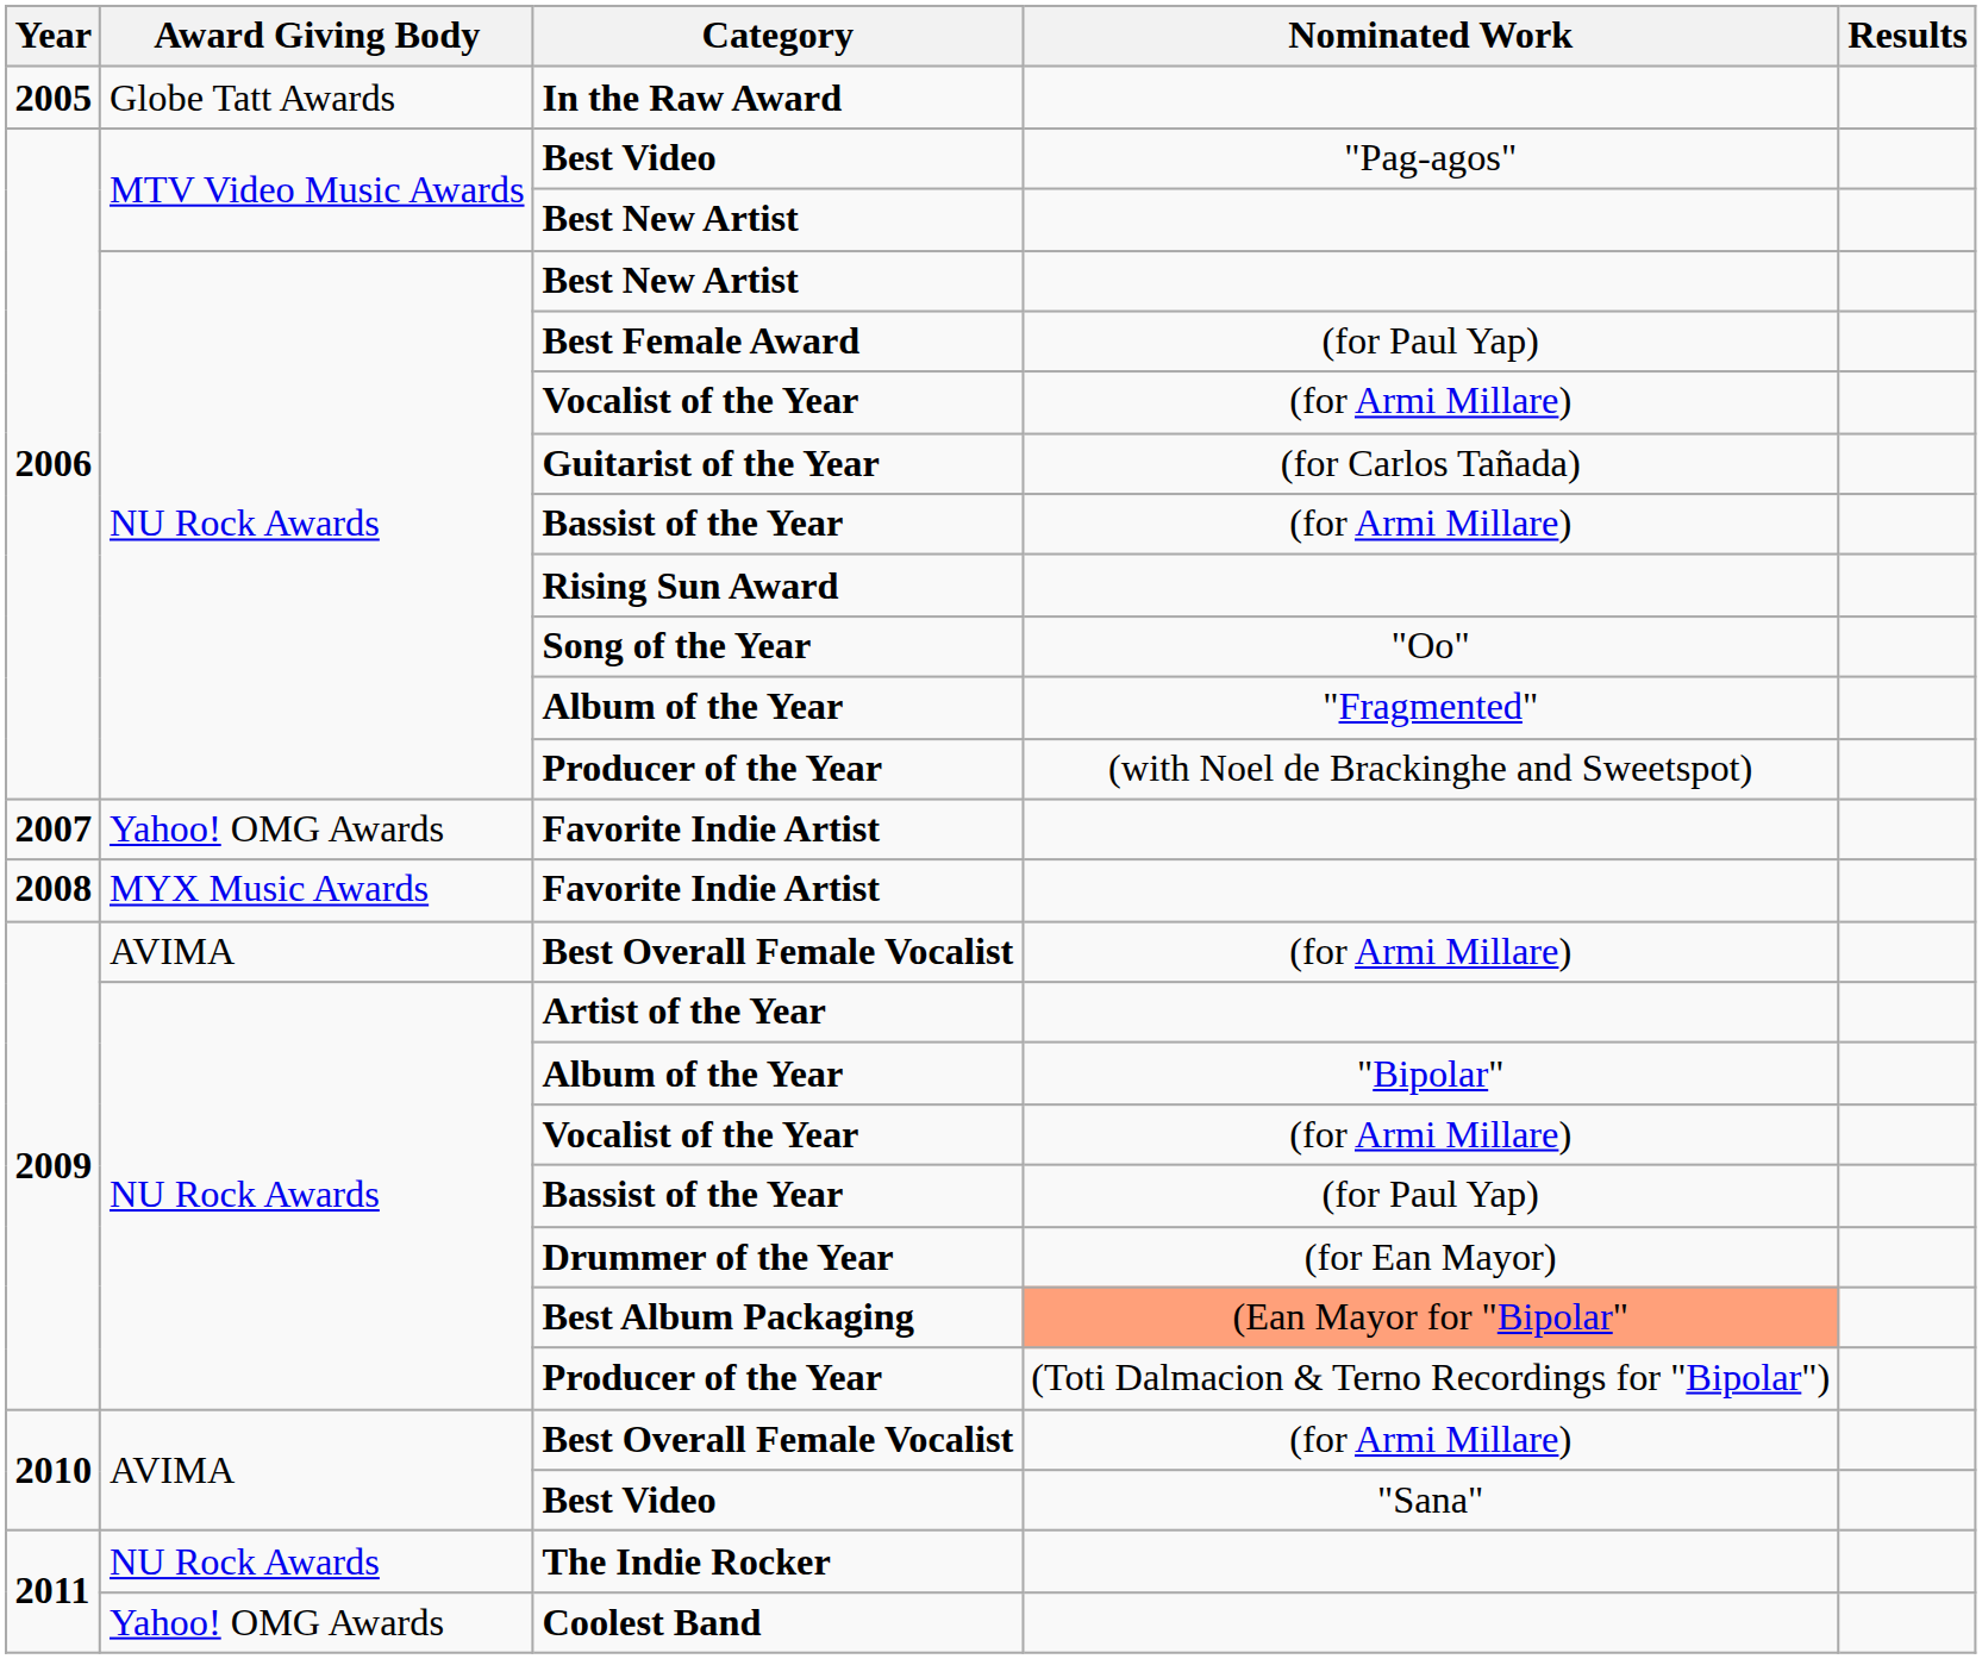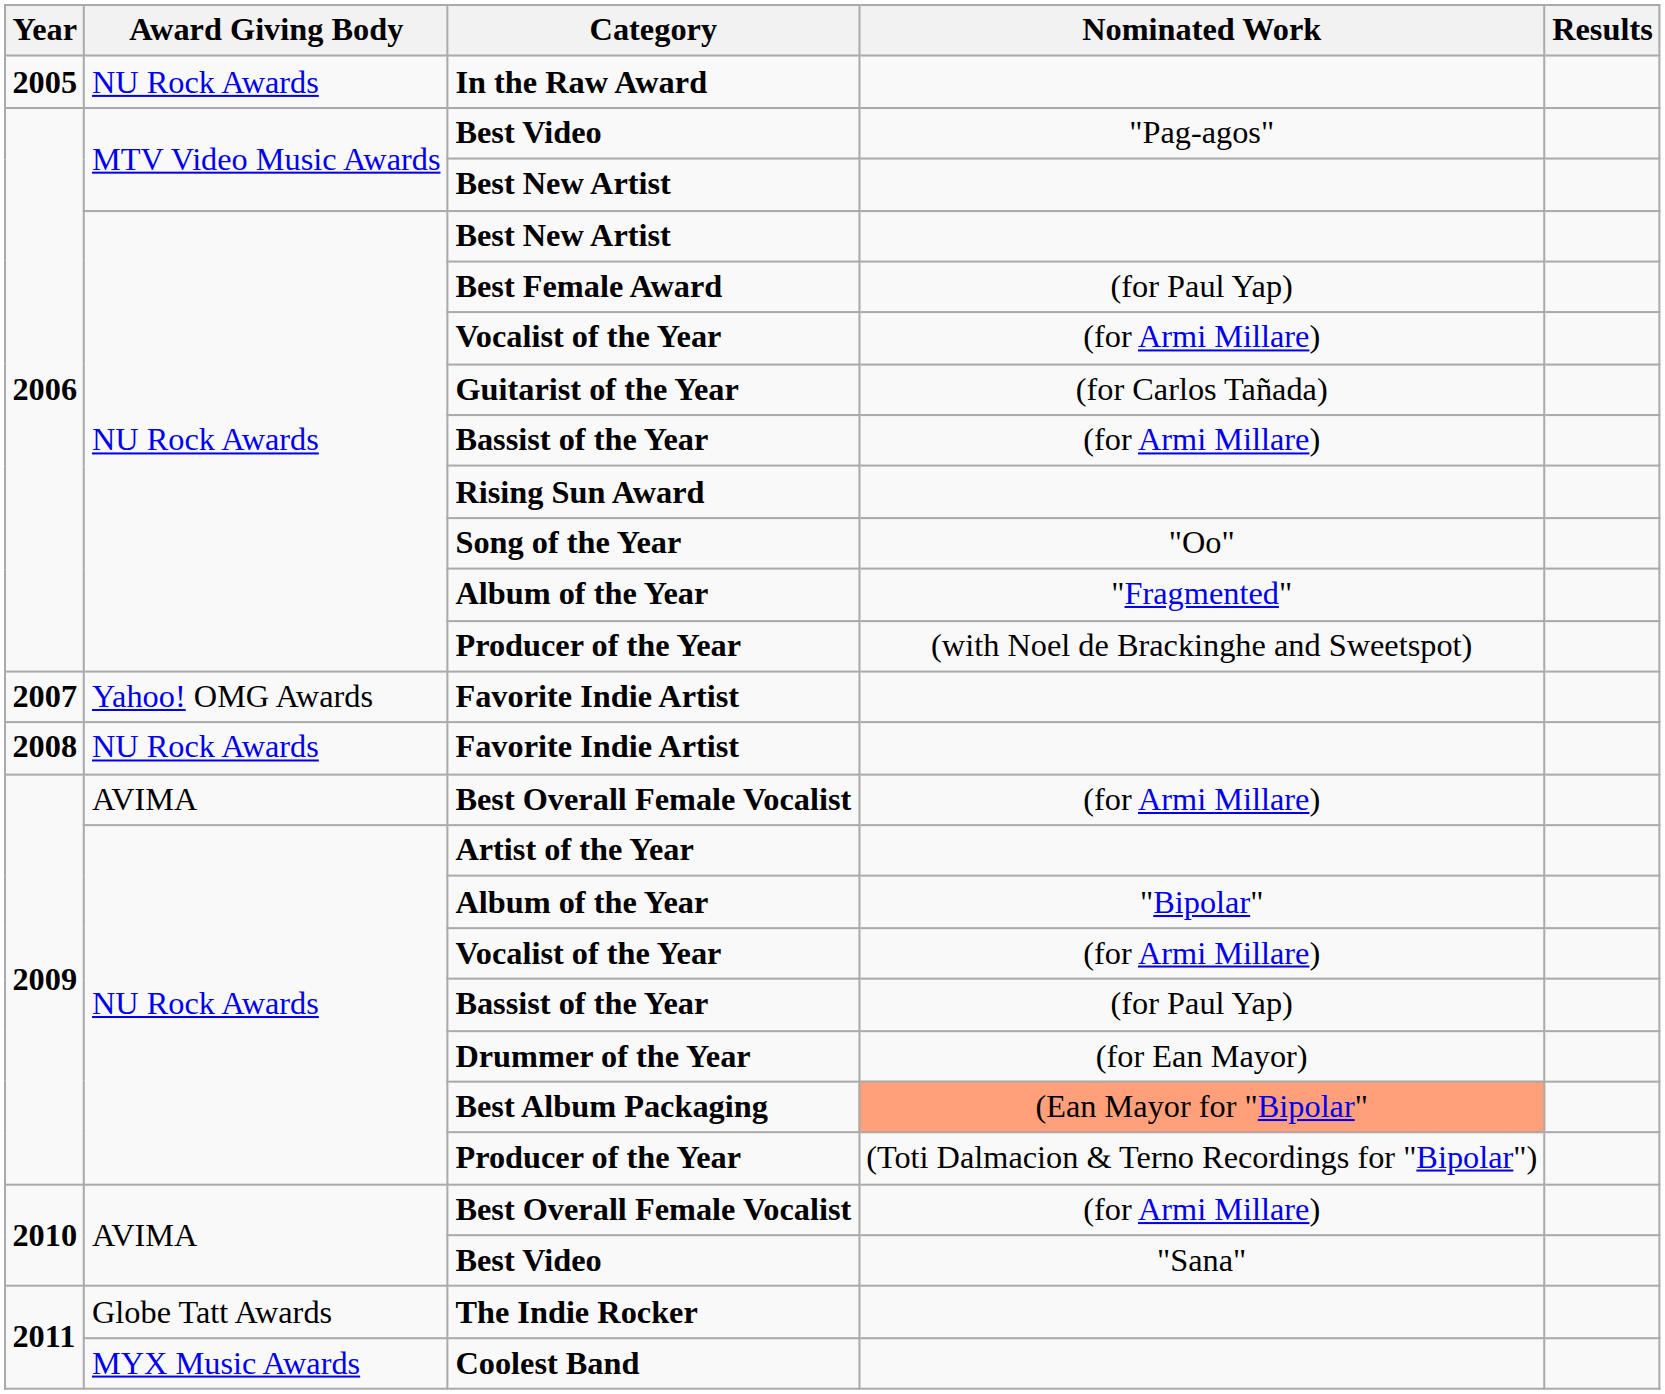 <table class="wikitable">
 <tr>
 <th>Year</th>
 <th>Award Giving Body</th>
 <th>Category</th>
 <th>Nominated Work</th>
 <th>Results</th>
 </tr>
 <tr>
 <td><strong>2005</strong></td>
-<td>Globe Tatt Awards</td>
+<td><a href='#'>NU Rock Awards</a></td>
 <td><strong>In the Raw Award</strong></td>
 <td></td>
 <td></td>
 </tr>
 <tr>
 <td rowspan=11><strong>2006</strong></td>
 <td rowspan=2><a href='#'>MTV Video Music Awards</a></td>
 <td><strong>Best Video</strong></td>
 <td align=center>"Pag-agos"</td>
 <td></td>
 </tr>
 <tr>
 <td><strong>Best New Artist</strong></td>
 <td></td>
 <td></td>
 </tr>
 <tr>
 <td rowspan=9><a href='#'>NU Rock Awards</a></td>
 <td><strong>Best New Artist</strong></td>
 <td></td>
 <td></td>
 </tr>
 <tr>
 <td><strong>Best Female Award</strong></td>
 <td align=center>(for Paul Yap)</td>
 <td></td>
 </tr>
 <tr>
 <td><strong>Vocalist of the Year</strong></td>
 <td align=center>(for <a href='#'>Armi Millare</a>)</td>
 <td></td>
 </tr>
 <tr>
 <td><strong>Guitarist of the Year</strong></td>
 <td align=center>(for Carlos Tañada)</td>
 <td></td>
 </tr>
 <tr>
 <td><strong>Bassist of the Year</strong></td>
 <td align=center>(for <a href='#'>Armi Millare</a>)</td>
 <td></td>
 </tr>
 <tr>
 <td><strong>Rising Sun Award</strong></td>
 <td></td>
 <td></td>
 </tr>
 <tr>
 <td><strong>Song of the Year</strong></td>
 <td align=center>"Oo"</td>
 <td></td>
 </tr>
 <tr>
 <td><strong>Album of the Year</strong></td>
 <td align=center>"<a href='#'>Fragmented</a>"</td>
 <td></td>
 </tr>
 <tr>
 <td><strong>Producer of the Year</strong></td>
 <td align=center>(with Noel de Brackinghe and Sweetspot)</td>
 <td></td>
 </tr>
 <tr>
 <td><strong>2007</strong></td>
 <td><a href='#'>Yahoo!</a> OMG Awards</td>
 <td><strong>Favorite Indie Artist</strong></td>
 <td></td>
 <td></td>
 </tr>
 <tr>
 <td><strong>2008</strong></td>
-<td><a href='#'>MYX Music Awards</a></td>
+<td><a href='#'>NU Rock Awards</a></td>
 <td><strong>Favorite Indie Artist</strong></td>
 <td></td>
 <td></td>
 </tr>
 <tr>
 <td rowspan=8><strong>2009</strong></td>
 <td>AVIMA</td>
 <td><strong>Best Overall Female Vocalist</strong></td>
 <td align=center>(for <a href='#'>Armi Millare</a>)</td>
 <td></td>
 </tr>
 <tr>
 <td rowspan=7><a href='#'>NU Rock Awards</a></td>
 <td><strong>Artist of the Year</strong></td>
 <td></td>
 <td></td>
 </tr>
 <tr>
 <td><strong>Album of the Year</strong></td>
 <td align=center>"<a href='#'>Bipolar</a>"</td>
 <td></td>
 </tr>
 <tr>
 <td><strong>Vocalist of the Year</strong></td>
 <td align=center>(for <a href='#'>Armi Millare</a>)</td>
 <td><br></td>
 </tr>
 <tr>
 <td><strong>Bassist of the Year</strong></td>
 <td align=center>(for Paul Yap)</td>
 <td></td>
 </tr>
 <tr>
 <td><strong>Drummer of the Year</strong></td>
 <td align=center>(for Ean Mayor)</td>
 <td></td>
 </tr>
 <tr>
 <td><strong>Best Album Packaging</strong></td>
 <td align=center style="background: lightsalmon;">(Ean Mayor for "<a href='#'>Bipolar</a>"</td>
 <td></td>
 </tr>
 <tr>
 <td><strong>Producer of the Year</strong></td>
 <td align=center>(Toti Dalmacion & Terno Recordings for "<a href='#'>Bipolar</a>")</td>
 <td></td>
 </tr>
 <tr>
 <td rowspan=2><strong>2010</strong></td>
 <td rowspan=2>AVIMA</td>
 <td><strong>Best Overall Female Vocalist</strong></td>
 <td align=center>(for <a href='#'>Armi Millare</a>)</td>
 <td></td>
 </tr>
 <tr>
 <td><strong>Best Video</strong></td>
 <td align=center>"Sana"</td>
 <td></td>
 </tr>
 <tr>
 <td rowspan=2><strong>2011</strong></td>
-<td><a href='#'>NU Rock Awards</a></td>
+<td>Globe Tatt Awards</td>
 <td><strong>The Indie Rocker</strong></td>
 <td></td>
 <td></td>
 </tr>
 <tr>
-<td><a href='#'>Yahoo!</a> OMG Awards</td>
+<td><a href='#'>MYX Music Awards</a></td>
 <td><strong>Coolest Band</strong></td>
 <td></td>
 <td></td>
 </tr>
 </table>
